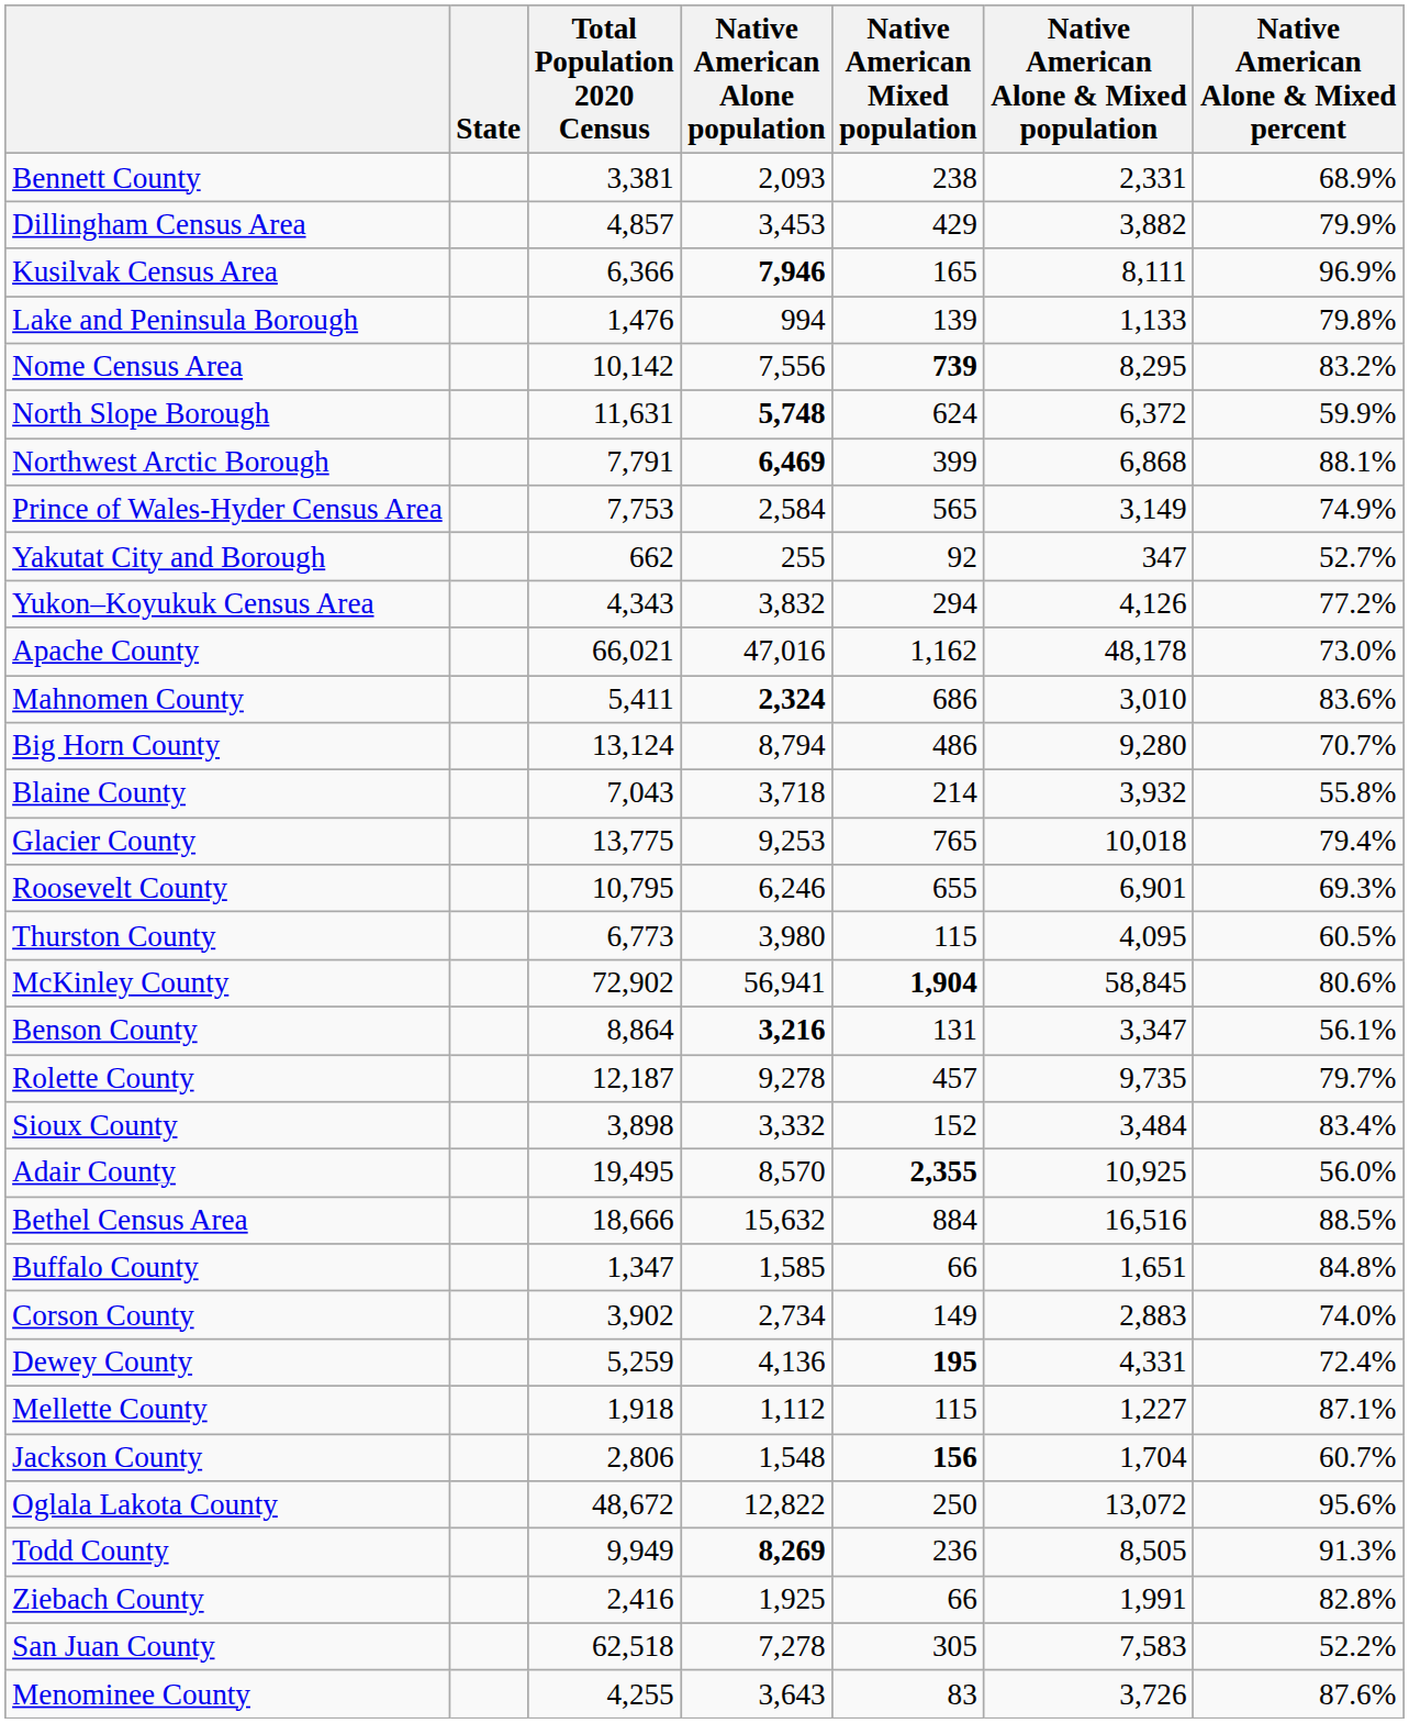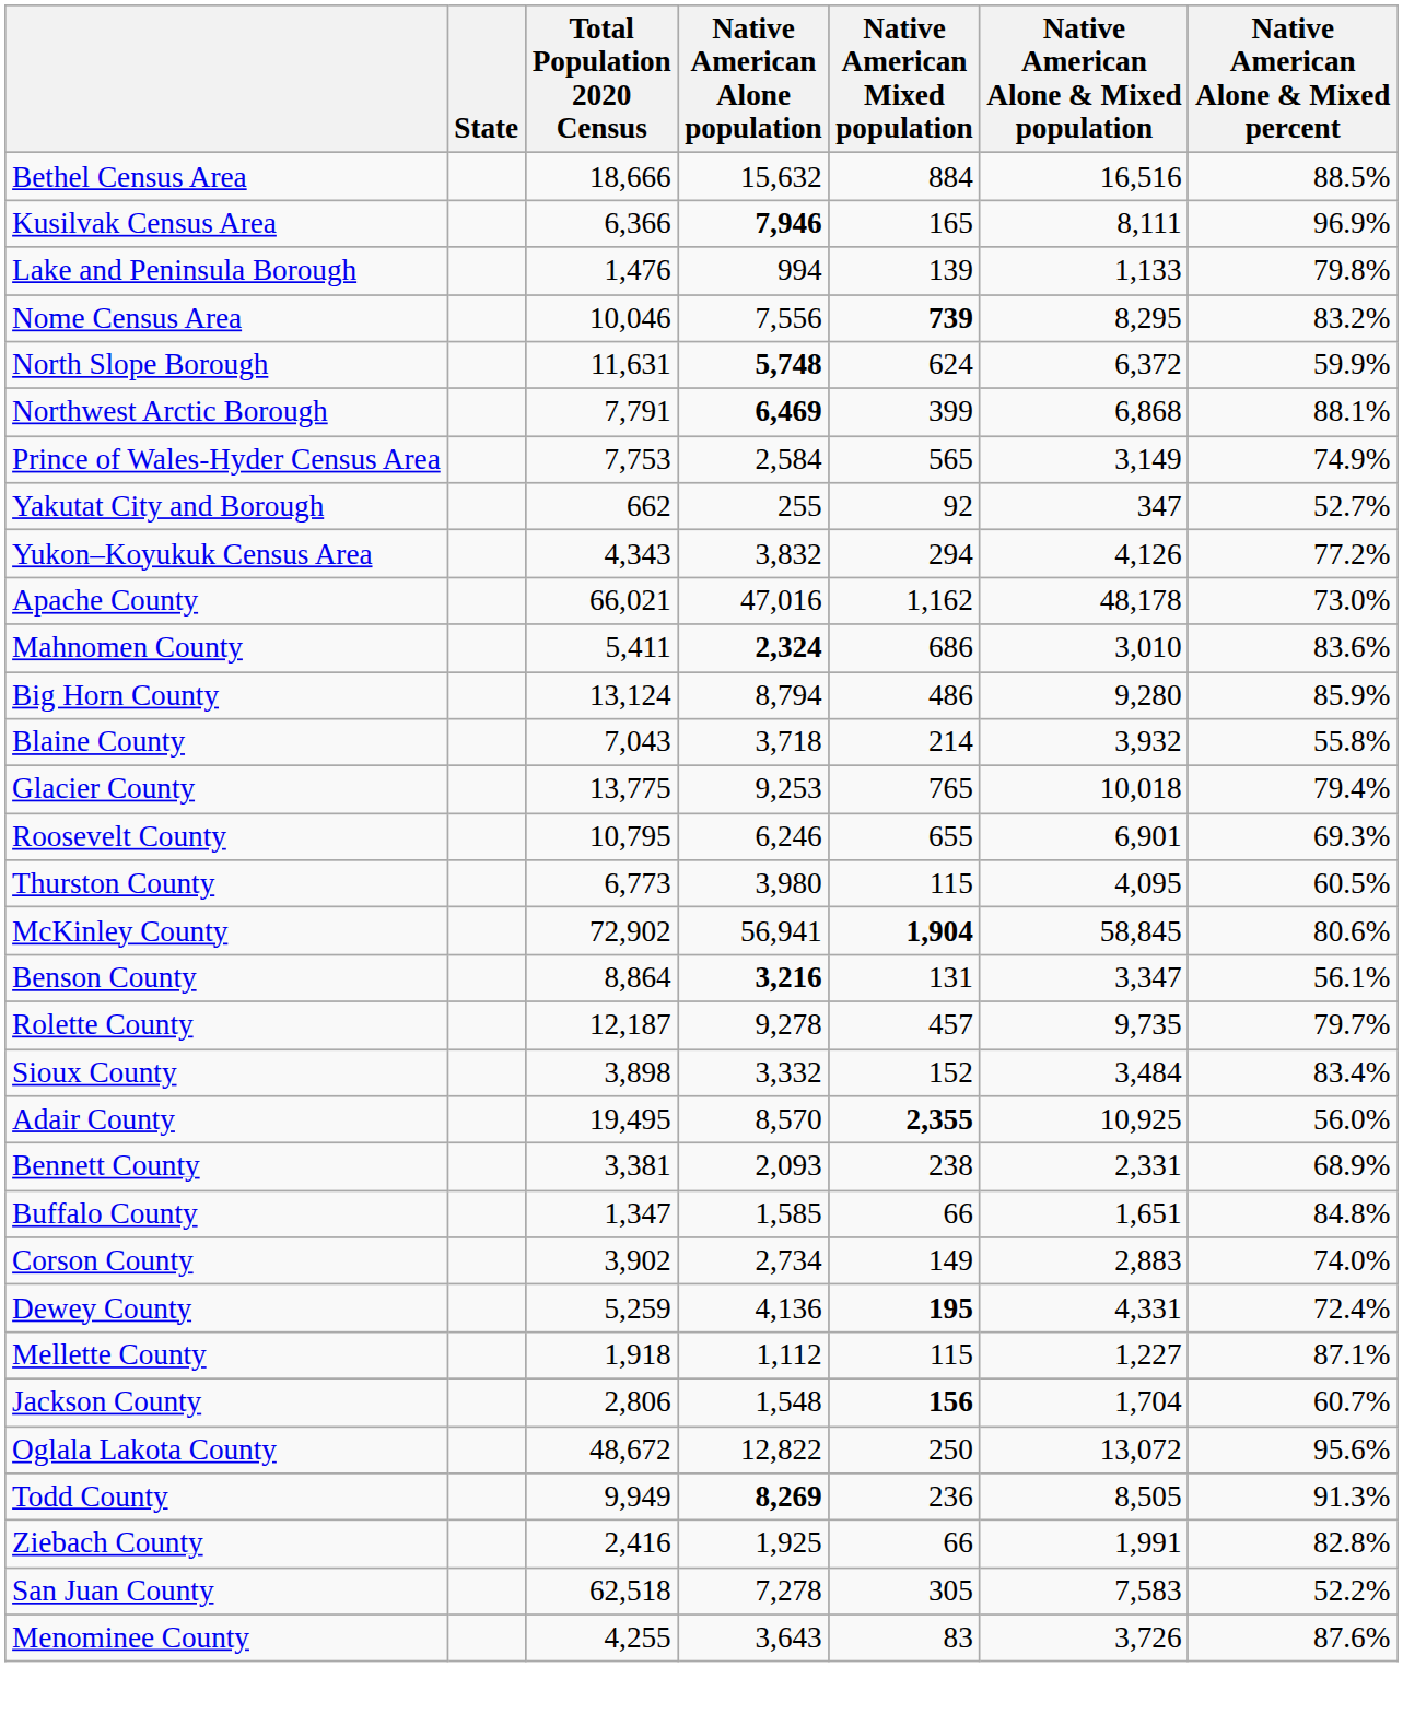 <table class="wikitable sortable mw-datatable static-row-numbers sort-under" style=text-align:right>
 <tr class="static-row-header" style=vertical-align:bottom>
 <th></th>
 <th>State</th>
 <th>Total<br>Population<br>2020<br>Census</th>
 <th>Native<br>American<br>Alone<br>population</th>
 <th>Native<br>American<br>Mixed<br>population</th>
 <th>Native<br>American<br>Alone & Mixed<br>population</th>
 <th>Native<br>American<br>Alone & Mixed<br>percent</th>
 </tr>
 <tr>
-<td style="text-align:left"><a href='#'>Bennett County</a></td>
-<td style="text-align:left"></td>
-<td>3,381</td>
-<td>2,093</td>
-<td>238</td>
-<td>2,331</td>
-<td>68.9%</td>
-</tr>
-<tr>
-<td style=text-align:left><a href='#'>Dillingham Census Area</a></td>
+<td style=text-align:left><a href='#'>Bethel Census Area</a></td>
 <td style=text-align:left></td>
-<td>4,857</td>
-<td>3,453</td>
-<td>429</td>
-<td>3,882</td>
-<td>79.9%</td>
+<td>18,666</td>
+<td>15,632</td>
+<td>884</td>
+<td>16,516</td>
+<td>88.5%</td>
 </tr>
 <tr>
 <td style="text-align:left"><a href='#'>Kusilvak Census Area</a></td>
 <td style="text-align:left"></td>
 <td>6,366</td>
 <td><strong>7,946</strong></td>
 <td>165</td>
 <td>8,111</td>
 <td>96.9%</td>
 </tr>
 <tr>
 <td style="text-align:left"><a href='#'>Lake and Peninsula Borough</a></td>
 <td style="text-align:left"></td>
 <td>1,476</td>
 <td>994</td>
 <td>139</td>
 <td>1,133</td>
 <td>79.8%</td>
 </tr>
 <tr>
 <td style="text-align:left"><a href='#'>Nome Census Area</a></td>
 <td style="text-align:left"></td>
-<td>10,142</td>
+<td>10,046</td>
 <td>7,556</td>
 <td><strong>739</strong></td>
 <td>8,295</td>
 <td>83.2%</td>
 </tr>
 <tr>
 <td style="text-align:left"><a href='#'>North Slope Borough</a></td>
 <td style="text-align:left"></td>
 <td>11,631</td>
 <td><strong>5,748</strong></td>
 <td>624</td>
 <td>6,372</td>
 <td>59.9%</td>
 </tr>
 <tr>
 <td style="text-align:left"><a href='#'>Northwest Arctic Borough</a></td>
 <td style="text-align:left"></td>
 <td>7,791</td>
 <td><strong>6,469</strong></td>
 <td>399</td>
 <td>6,868</td>
 <td>88.1%</td>
 </tr>
 <tr>
 <td style="text-align:left"><a href='#'>Prince of Wales-Hyder Census Area</a></td>
 <td style="text-align:left"></td>
 <td>7,753</td>
 <td>2,584</td>
 <td>565</td>
 <td>3,149</td>
 <td>74.9%</td>
 </tr>
 <tr>
 <td style="text-align:left"><a href='#'>Yakutat City and Borough</a></td>
 <td style="text-align:left"></td>
 <td>662</td>
 <td>255</td>
 <td>92</td>
 <td>347</td>
 <td>52.7%</td>
 </tr>
 <tr>
 <td style="text-align:left"><a href='#'>Yukon–Koyukuk Census Area</a></td>
 <td style="text-align:left"></td>
 <td>4,343</td>
 <td>3,832</td>
 <td>294</td>
 <td>4,126</td>
 <td>77.2%</td>
 </tr>
 <tr>
 <td style="text-align:left"><a href='#'>Apache County</a></td>
 <td style="text-align:left"></td>
 <td>66,021</td>
 <td>47,016</td>
 <td>1,162</td>
 <td>48,178</td>
 <td>73.0%</td>
 </tr>
 <tr>
 <td style="text-align:left"><a href='#'>Mahnomen County</a></td>
 <td style="text-align:left"></td>
 <td>5,411</td>
 <td><strong>2,324</strong></td>
 <td>686</td>
 <td>3,010</td>
 <td>83.6%</td>
 </tr>
 <tr>
 <td style="text-align:left"><a href='#'>Big Horn County</a></td>
 <td style="text-align:left"></td>
 <td>13,124</td>
 <td>8,794</td>
 <td>486</td>
 <td>9,280</td>
-<td>70.7%</td>
+<td>85.9%</td>
 </tr>
 <tr>
 <td style="text-align:left"><a href='#'>Blaine County</a></td>
 <td style="text-align:left"></td>
 <td>7,043</td>
 <td>3,718</td>
 <td>214</td>
 <td>3,932</td>
 <td>55.8%</td>
 </tr>
 <tr>
 <td style="text-align:left"><a href='#'>Glacier County</a></td>
 <td style="text-align:left"></td>
 <td>13,775</td>
 <td>9,253</td>
 <td>765</td>
 <td>10,018</td>
 <td>79.4%</td>
 </tr>
 <tr>
 <td style="text-align:left"><a href='#'>Roosevelt County</a></td>
 <td style="text-align:left"></td>
 <td>10,795</td>
 <td>6,246</td>
 <td>655</td>
 <td>6,901</td>
 <td>69.3%</td>
 </tr>
 <tr>
 <td style="text-align:left"><a href='#'>Thurston County</a></td>
 <td style="text-align:left"></td>
 <td>6,773</td>
 <td>3,980</td>
 <td>115</td>
 <td>4,095</td>
 <td>60.5%</td>
 </tr>
 <tr>
 <td style="text-align:left"><a href='#'>McKinley County</a></td>
 <td style="text-align:left"></td>
 <td>72,902</td>
 <td>56,941</td>
 <td><strong>1,904</strong></td>
 <td>58,845</td>
 <td>80.6%</td>
 </tr>
 <tr>
 <td style="text-align:left"><a href='#'>Benson County</a></td>
 <td style="text-align:left"></td>
 <td>8,864</td>
 <td><strong>3,216</strong></td>
 <td>131</td>
 <td>3,347</td>
 <td>56.1%</td>
 </tr>
 <tr>
 <td style="text-align:left"><a href='#'>Rolette County</a></td>
 <td style="text-align:left"></td>
 <td>12,187</td>
 <td>9,278</td>
 <td>457</td>
 <td>9,735</td>
 <td>79.7%</td>
 </tr>
 <tr>
 <td style="text-align:left"><a href='#'>Sioux County</a></td>
 <td style="text-align:left"></td>
 <td>3,898</td>
 <td>3,332</td>
 <td>152</td>
 <td>3,484</td>
 <td>83.4%</td>
 </tr>
 <tr>
 <td style="text-align:left"><a href='#'>Adair County</a></td>
 <td style="text-align:left"></td>
 <td>19,495</td>
 <td>8,570</td>
 <td><strong>2,355</strong></td>
 <td>10,925</td>
 <td>56.0%</td>
 </tr>
 <tr>
-<td style=text-align:left><a href='#'>Bethel Census Area</a></td>
-<td style=text-align:left></td>
-<td>18,666</td>
-<td>15,632</td>
-<td>884</td>
-<td>16,516</td>
-<td>88.5%</td>
+<td style="text-align:left"><a href='#'>Bennett County</a></td>
+<td style="text-align:left"></td>
+<td>3,381</td>
+<td>2,093</td>
+<td>238</td>
+<td>2,331</td>
+<td>68.9%</td>
 </tr>
 <tr>
 <td style="text-align:left"><a href='#'>Buffalo County</a></td>
 <td style="text-align:left"></td>
 <td>1,347</td>
 <td>1,585</td>
 <td>66</td>
 <td>1,651</td>
 <td>84.8%</td>
 </tr>
 <tr>
 <td style="text-align:left"><a href='#'>Corson County</a></td>
 <td style="text-align:left"></td>
 <td>3,902</td>
 <td>2,734</td>
 <td>149</td>
 <td>2,883</td>
 <td>74.0%</td>
 </tr>
 <tr>
 <td style="text-align:left"><a href='#'>Dewey County</a></td>
 <td style="text-align:left"></td>
 <td>5,259</td>
 <td>4,136</td>
 <td><strong>195</strong></td>
 <td>4,331</td>
 <td>72.4%</td>
 </tr>
 <tr>
 <td style="text-align:left"><a href='#'>Mellette County</a></td>
 <td style="text-align:left"></td>
 <td>1,918</td>
 <td>1,112</td>
 <td>115</td>
 <td>1,227</td>
 <td>87.1%</td>
 </tr>
 <tr>
 <td style="text-align:left"><a href='#'>Jackson County</a></td>
 <td style="text-align:left"></td>
 <td>2,806</td>
 <td>1,548</td>
 <td><strong>156</strong></td>
 <td>1,704</td>
 <td>60.7%</td>
 </tr>
 <tr>
 <td style="text-align:left"><a href='#'>Oglala Lakota County</a></td>
 <td style="text-align:left"></td>
 <td>48,672</td>
 <td>12,822</td>
 <td>250</td>
 <td>13,072</td>
 <td>95.6%</td>
 </tr>
 <tr>
 <td style="text-align:left"><a href='#'>Todd County</a></td>
 <td style="text-align:left"></td>
 <td>9,949</td>
 <td><strong>8,269</strong></td>
 <td>236</td>
 <td>8,505</td>
 <td>91.3%</td>
 </tr>
 <tr>
 <td style="text-align:left"><a href='#'>Ziebach County</a></td>
 <td style="text-align:left"></td>
 <td>2,416</td>
 <td>1,925</td>
 <td>66</td>
 <td>1,991</td>
 <td>82.8%</td>
 </tr>
 <tr>
 <td style="text-align:left"><a href='#'>San Juan County</a></td>
 <td style="text-align:left"></td>
 <td>62,518</td>
 <td>7,278</td>
 <td>305</td>
 <td>7,583</td>
 <td>52.2%</td>
 </tr>
 <tr>
 <td style="text-align:left"><a href='#'>Menominee County</a></td>
 <td style="text-align:left"></td>
 <td>4,255</td>
 <td>3,643</td>
 <td>83</td>
 <td>3,726</td>
 <td>87.6%</td>
 </tr>
 </table>
